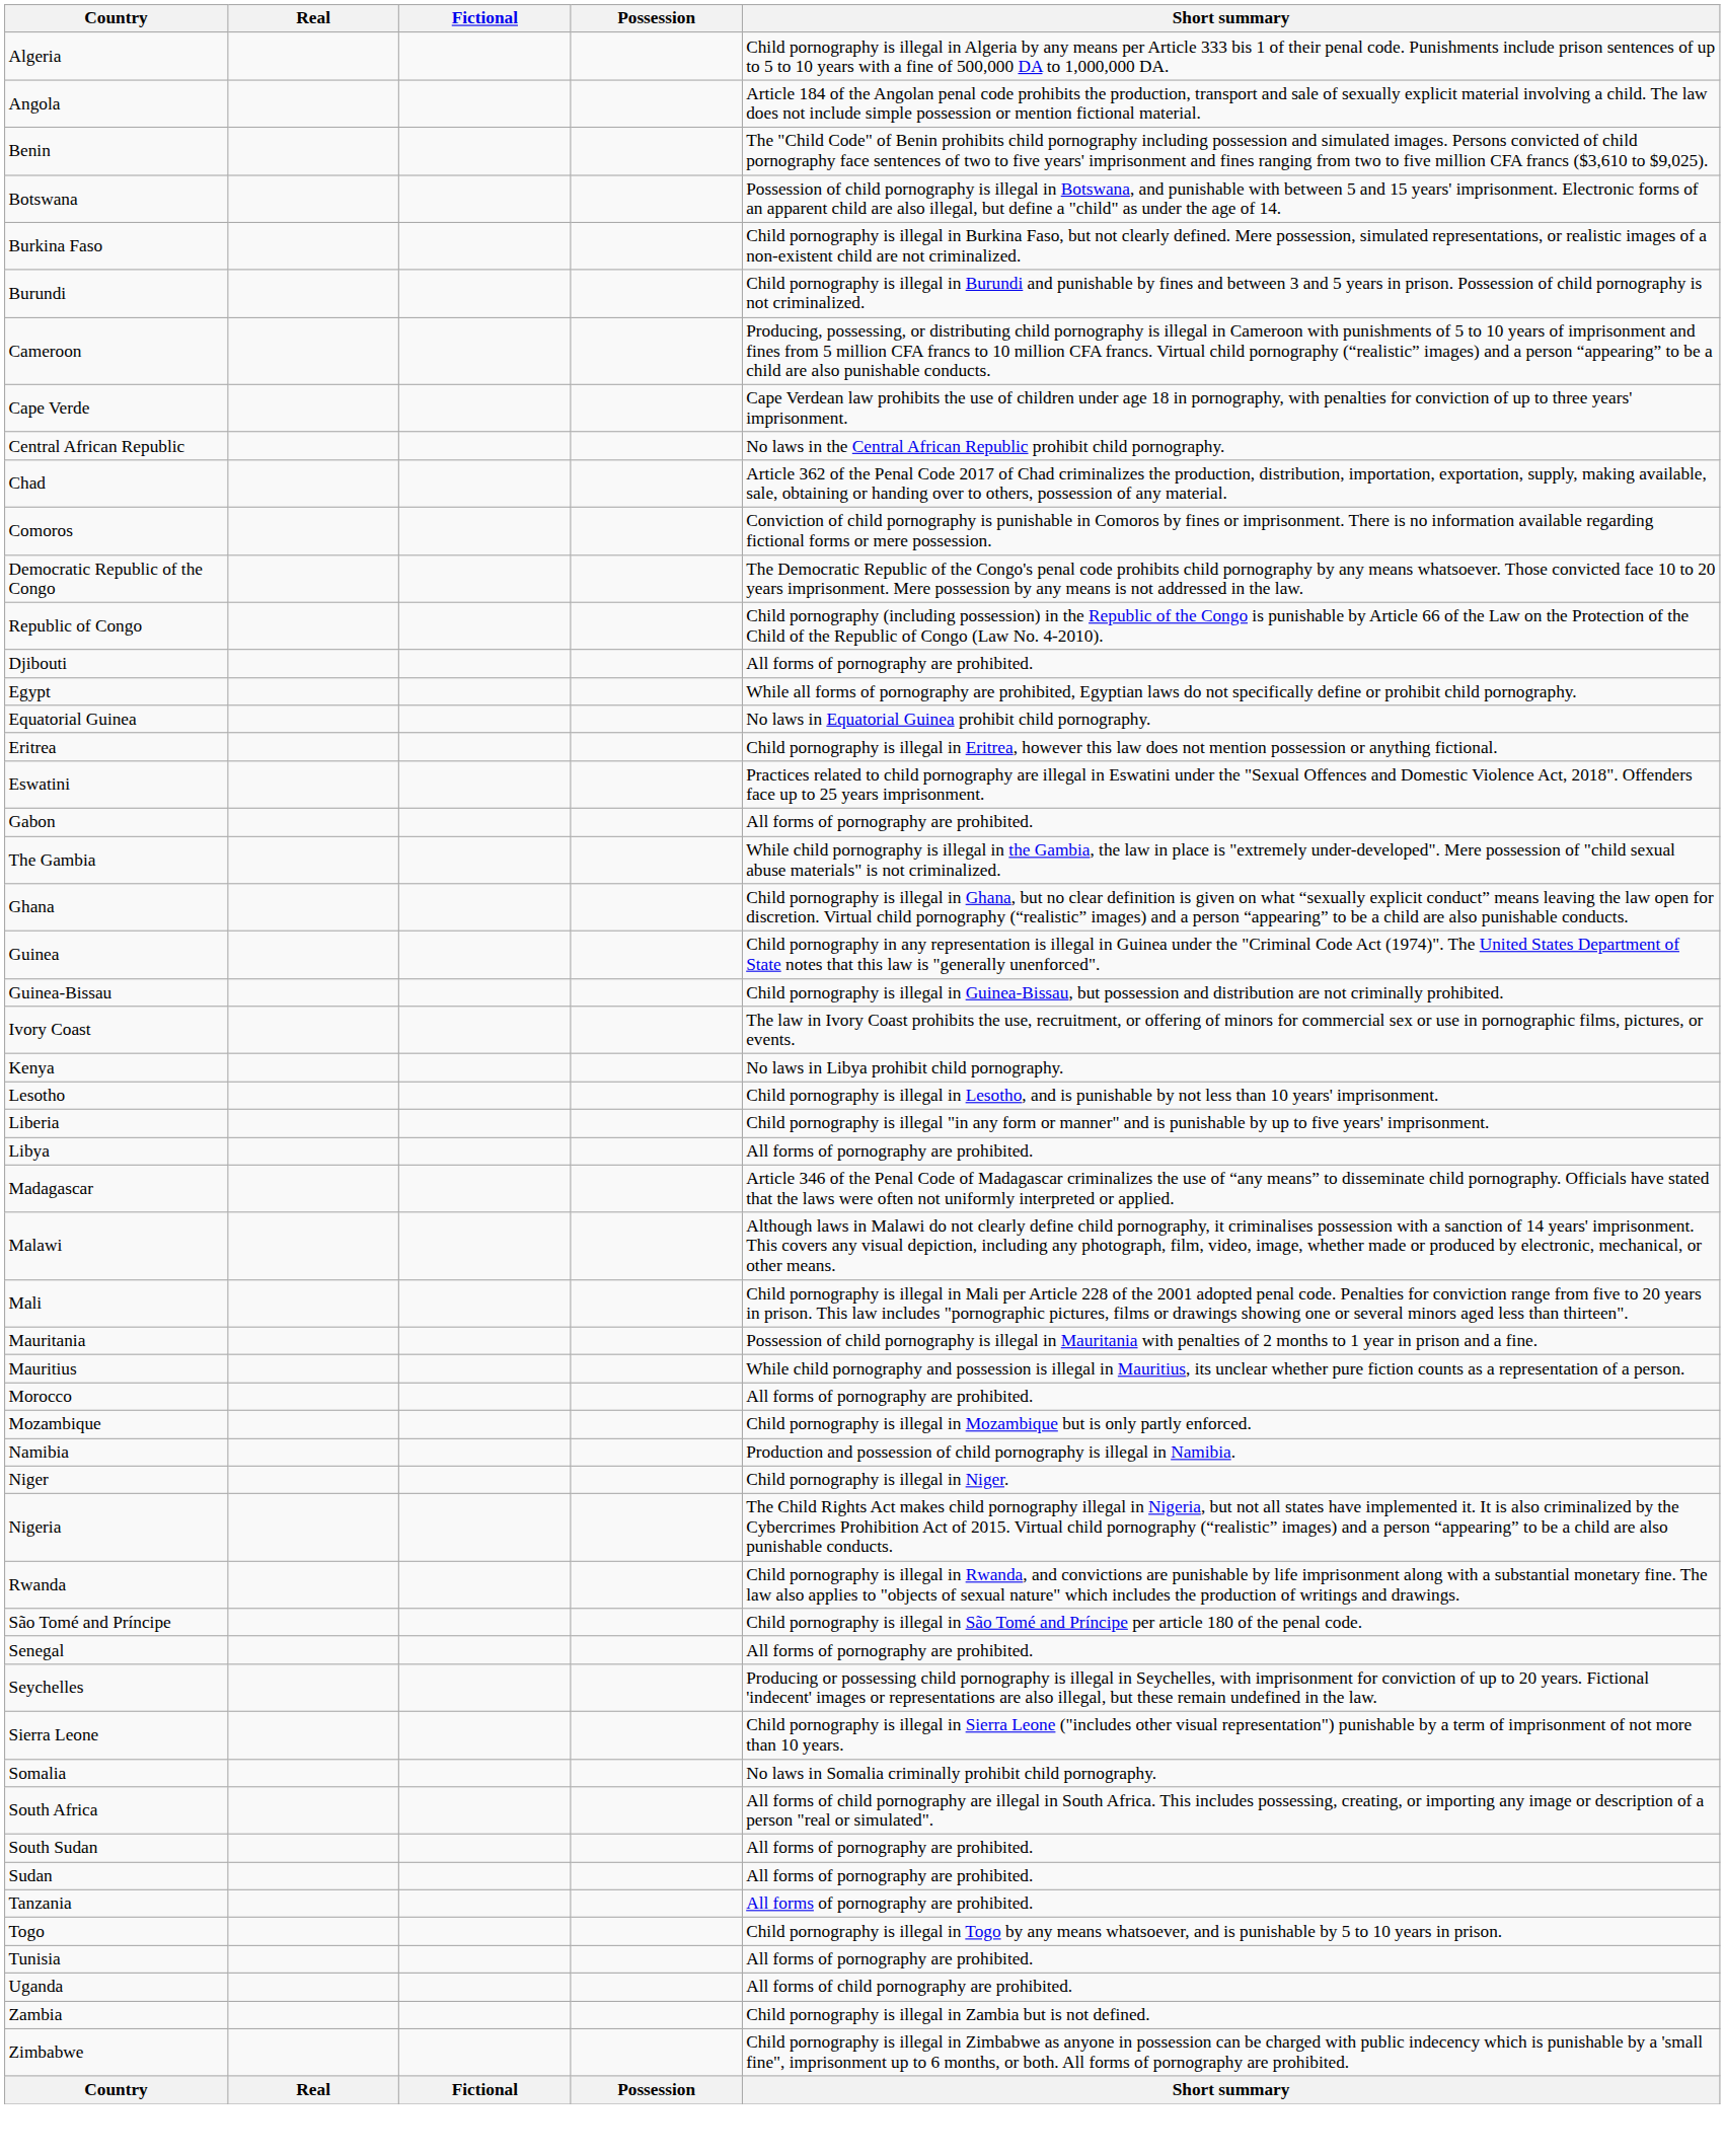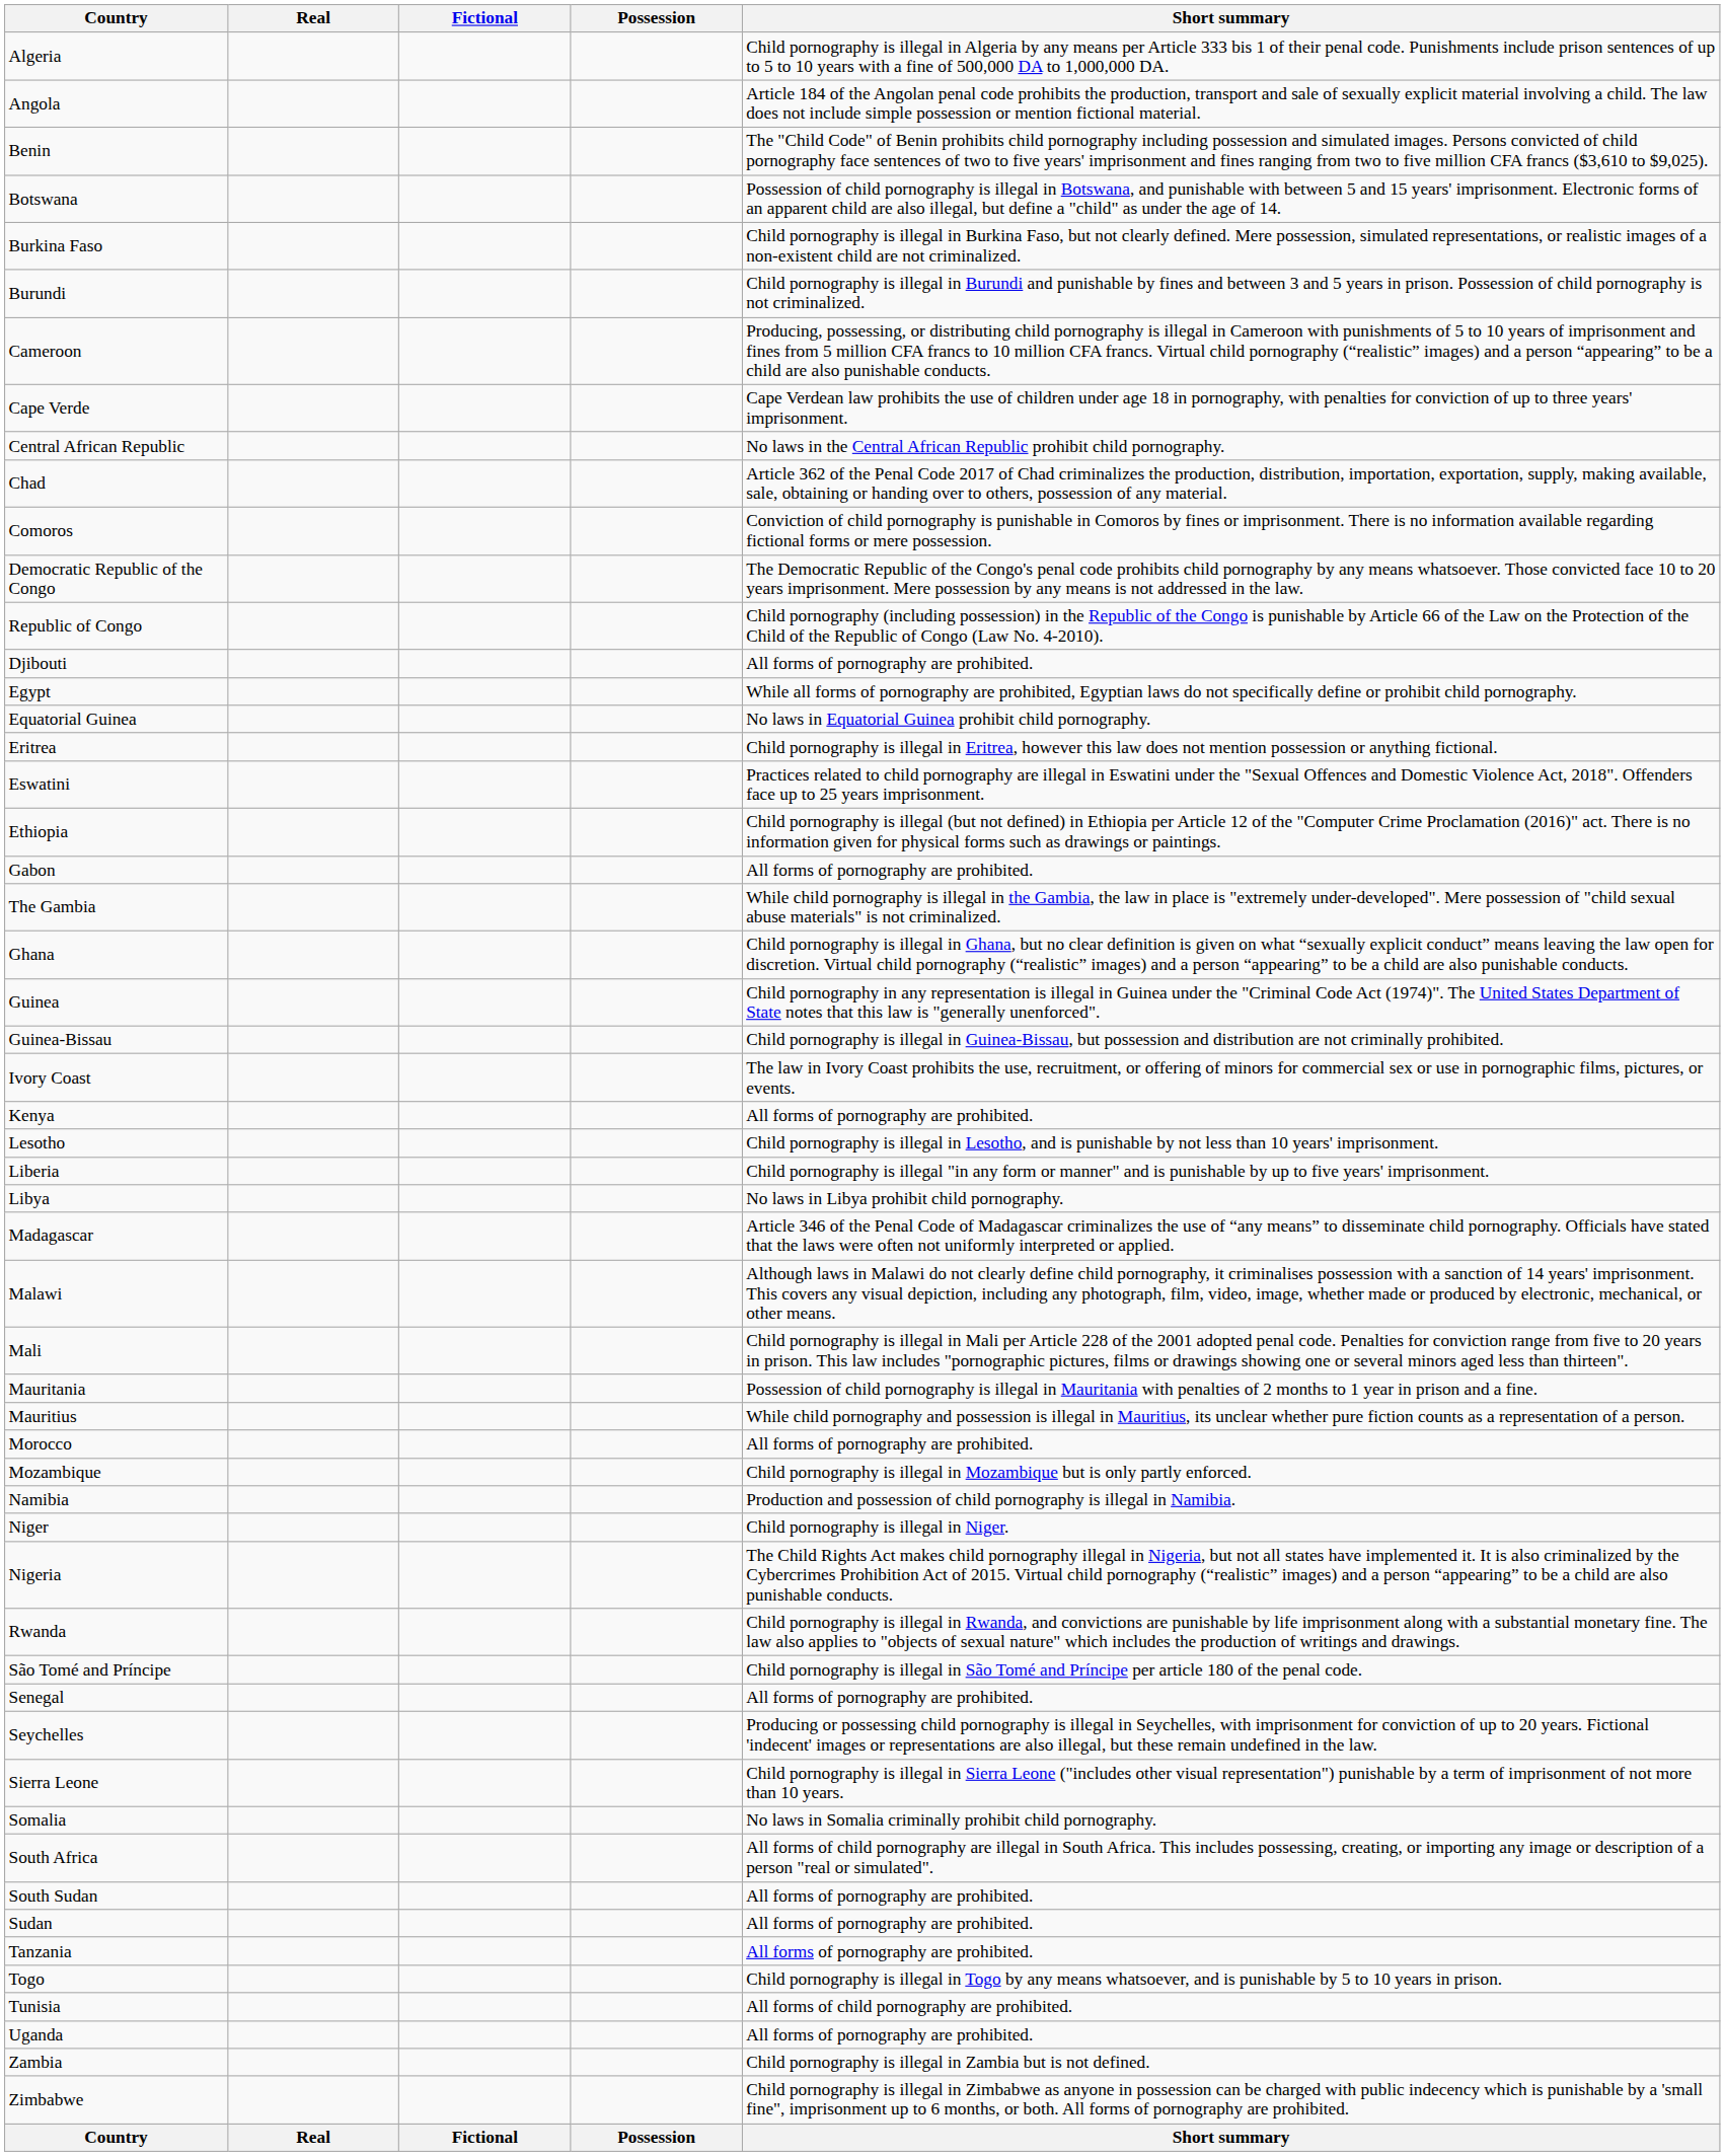 <table class="wikitable sortable">
 <tr>
 <th style="width: 13%">Country</th>
 <th style="width: 10%">Real</th>
 <th style="width: 10%"><a href='#'>Fictional</a></th>
 <th style="width: 10%">Possession</th>
 <th style="width: 57%" class="unsortable">Short summary</th>
 </tr>
 <tr>
 <td>Algeria</td>
 <td></td>
 <td></td>
 <td></td>
 <td>Child pornography is illegal in Algeria by any means per Article 333 bis 1 of their penal code. Punishments include prison sentences of up to 5 to 10 years with a fine of 500,000 <a href='#'>DA</a> to 1,000,000 DA.</td>
 </tr>
 <tr>
 <td>Angola</td>
 <td></td>
 <td></td>
 <td></td>
 <td>Article 184 of the Angolan penal code prohibits the production, transport and sale of sexually explicit material involving a child. The law does not include simple possession or mention fictional material.</td>
 </tr>
 <tr>
 <td>Benin</td>
 <td></td>
 <td></td>
 <td></td>
 <td>The "Child Code" of Benin prohibits child pornography including possession and simulated images. Persons convicted of child pornography face sentences of two to five years' imprisonment and fines ranging from two to five million CFA francs ($3,610 to $9,025).</td>
 </tr>
 <tr>
 <td>Botswana</td>
 <td></td>
 <td></td>
 <td></td>
 <td>Possession of child pornography is illegal in <a href='#'>Botswana</a>, and punishable with between 5 and 15 years' imprisonment. Electronic forms of an apparent child are also illegal, but define a "child" as under the age of 14.</td>
 </tr>
 <tr>
 <td>Burkina Faso</td>
 <td></td>
 <td></td>
 <td></td>
 <td>Child pornography is illegal in Burkina Faso, but not clearly defined. Mere possession, simulated representations, or realistic images of a non-existent child are not criminalized.</td>
 </tr>
 <tr>
 <td>Burundi</td>
 <td></td>
 <td></td>
 <td></td>
 <td>Child pornography is illegal in <a href='#'>Burundi</a> and punishable by fines and between 3 and 5 years in prison. Possession of child pornography is not criminalized.</td>
 </tr>
 <tr>
 <td>Cameroon</td>
 <td></td>
 <td></td>
 <td></td>
 <td>Producing, possessing, or distributing child pornography is illegal in Cameroon with punishments of 5 to 10 years of imprisonment and fines from 5 million CFA francs to 10 million CFA francs. Virtual child pornography (“realistic” images) and a person “appearing” to be a child are also punishable conducts.</td>
 </tr>
 <tr>
 <td>Cape Verde</td>
 <td></td>
 <td></td>
 <td></td>
 <td>Cape Verdean law prohibits the use of children under age 18 in pornography, with penalties for conviction of up to three years' imprisonment.</td>
 </tr>
 <tr>
 <td>Central African Republic</td>
 <td></td>
 <td></td>
 <td></td>
 <td>No laws in the <a href='#'>Central African Republic</a> prohibit child pornography.</td>
 </tr>
 <tr>
 <td>Chad</td>
 <td></td>
 <td></td>
 <td></td>
 <td>Article 362 of the Penal Code 2017 of Chad criminalizes the production, distribution, importation, exportation, supply, making available, sale, obtaining or handing over to others, possession of any material.</td>
 </tr>
 <tr>
 <td>Comoros</td>
 <td></td>
 <td></td>
 <td></td>
 <td>Conviction of child pornography is punishable in Comoros by fines or imprisonment. There is no information available regarding fictional forms or mere possession.</td>
 </tr>
 <tr>
 <td>Democratic Republic of the Congo</td>
 <td></td>
 <td></td>
 <td></td>
 <td>The Democratic Republic of the Congo's penal code prohibits child pornography by any means whatsoever. Those convicted face 10 to 20 years imprisonment. Mere possession by any means is not addressed in the law.</td>
 </tr>
 <tr>
 <td>Republic of Congo</td>
 <td></td>
 <td></td>
 <td></td>
 <td>Child pornography (including possession) in the <a href='#'>Republic of the Congo</a> is punishable by Article 66 of the Law on the Protection of the Child of the Republic of Congo (Law No. 4-2010).</td>
 </tr>
 <tr>
 <td>Djibouti</td>
 <td></td>
 <td></td>
 <td></td>
 <td>All forms of pornography are prohibited.</td>
 </tr>
 <tr>
 <td>Egypt</td>
 <td></td>
 <td></td>
 <td></td>
 <td>While all forms of pornography are prohibited, Egyptian laws do not specifically define or prohibit child pornography. </td>
 </tr>
 <tr>
 <td>Equatorial Guinea</td>
 <td></td>
 <td></td>
 <td></td>
 <td>No laws in <a href='#'>Equatorial Guinea</a> prohibit child pornography.</td>
 </tr>
 <tr>
 <td>Eritrea</td>
 <td></td>
 <td></td>
 <td></td>
 <td>Child pornography is illegal in <a href='#'>Eritrea</a>, however this law does not mention possession or anything fictional.</td>
 </tr>
 <tr>
 <td>Eswatini</td>
 <td></td>
 <td></td>
 <td></td>
 <td>Practices related to child pornography are illegal in Eswatini under the "Sexual Offences and Domestic Violence Act, 2018". Offenders face up to 25 years imprisonment.</td>
 </tr>
 <tr>
+<td>Ethiopia</td>
+<td></td>
+<td></td>
+<td></td>
+<td>Child pornography is illegal (but not defined) in Ethiopia per Article 12 of the "Computer Crime Proclamation (2016)" act. There is no information given for physical forms such as drawings or paintings.</td>
+</tr>
+<tr>
 <td>Gabon</td>
 <td></td>
 <td></td>
 <td></td>
 <td>All forms of pornography are prohibited.</td>
 </tr>
 <tr>
 <td>The Gambia</td>
 <td></td>
 <td></td>
 <td></td>
 <td>While child pornography is illegal in <a href='#'>the Gambia</a>, the law in place is "extremely under-developed". Mere possession of "child sexual abuse materials" is not criminalized.</td>
 </tr>
 <tr>
 <td>Ghana</td>
 <td></td>
 <td></td>
 <td></td>
 <td>Child pornography is illegal in <a href='#'>Ghana</a>, but no clear definition is given on what “sexually explicit conduct” means leaving the law open for discretion. Virtual child pornography (“realistic” images) and a person “appearing” to be a child are also punishable conducts.</td>
 </tr>
 <tr>
 <td>Guinea</td>
 <td></td>
 <td></td>
 <td></td>
 <td>Child pornography in any representation is illegal in Guinea under the "Criminal Code Act (1974)". The <a href='#'>United States Department of State</a> notes that this law is "generally unenforced".</td>
 </tr>
 <tr>
 <td>Guinea-Bissau</td>
 <td></td>
 <td></td>
 <td></td>
 <td>Child pornography is illegal in <a href='#'>Guinea-Bissau</a>, but possession and distribution are not criminally prohibited.</td>
 </tr>
 <tr>
 <td>Ivory Coast</td>
 <td></td>
 <td></td>
 <td></td>
 <td>The law in Ivory Coast prohibits the use, recruitment, or offering of minors for commercial sex or use in pornographic films, pictures, or events.</td>
 </tr>
 <tr>
 <td>Kenya</td>
 <td></td>
 <td></td>
 <td></td>
-<td>No laws in Libya prohibit child pornography.</td>
+<td>All forms of pornography are prohibited.</td>
 </tr>
 <tr>
 <td>Lesotho</td>
 <td></td>
 <td></td>
 <td></td>
 <td>Child pornography is illegal in <a href='#'>Lesotho</a>, and is punishable by not less than 10 years' imprisonment.</td>
 </tr>
 <tr>
 <td>Liberia</td>
 <td></td>
 <td></td>
 <td></td>
 <td>Child pornography is illegal "in any form or manner" and is punishable by up to five years' imprisonment.</td>
 </tr>
 <tr>
 <td>Libya</td>
 <td></td>
 <td></td>
 <td></td>
-<td>All forms of pornography are prohibited.</td>
+<td>No laws in Libya prohibit child pornography.</td>
 </tr>
 <tr>
 <td>Madagascar</td>
 <td></td>
 <td></td>
 <td></td>
 <td>Article 346 of the Penal Code of Madagascar criminalizes the use of “any means” to disseminate child pornography. Officials have stated that the laws were often not uniformly interpreted or applied.</td>
 </tr>
 <tr>
 <td>Malawi</td>
 <td></td>
 <td></td>
 <td></td>
 <td>Although laws in Malawi do not clearly define child pornography, it criminalises possession with a sanction of 14 years' imprisonment. This covers any visual depiction, including any photograph, film, video, image, whether made or produced by electronic, mechanical, or other means.</td>
 </tr>
 <tr>
 <td>Mali</td>
 <td></td>
 <td></td>
 <td></td>
 <td>Child pornography is illegal in Mali per Article 228 of the 2001 adopted penal code. Penalties for conviction range from five to 20 years in prison. This law includes "pornographic pictures, films or drawings showing one or several minors aged less than thirteen".</td>
 </tr>
 <tr>
 <td>Mauritania</td>
 <td></td>
 <td></td>
 <td></td>
 <td>Possession of child pornography is illegal in <a href='#'>Mauritania</a> with penalties of 2 months to 1 year in prison and a fine.</td>
 </tr>
 <tr>
 <td>Mauritius</td>
 <td></td>
 <td></td>
 <td></td>
 <td>While child pornography and possession is illegal in <a href='#'>Mauritius</a>, its unclear whether pure fiction counts as a representation of a person.</td>
 </tr>
 <tr>
 <td>Morocco<br></td>
 <td></td>
 <td></td>
 <td></td>
 <td>All forms of pornography are prohibited.</td>
 </tr>
 <tr>
 <td>Mozambique</td>
 <td></td>
 <td></td>
 <td></td>
 <td>Child pornography is illegal in <a href='#'>Mozambique</a> but is only partly enforced.</td>
 </tr>
 <tr>
 <td>Namibia</td>
 <td></td>
 <td></td>
 <td></td>
 <td>Production and possession of child pornography is illegal in <a href='#'>Namibia</a>.</td>
 </tr>
 <tr>
 <td>Niger</td>
 <td></td>
 <td></td>
 <td></td>
 <td>Child pornography is illegal in <a href='#'>Niger</a>.</td>
 </tr>
 <tr>
 <td>Nigeria</td>
 <td></td>
 <td></td>
 <td></td>
 <td>The Child Rights Act makes child pornography illegal in <a href='#'>Nigeria</a>, but not all states have implemented it. It is also criminalized by the Cybercrimes Prohibition Act of 2015. Virtual child pornography (“realistic” images) and a person “appearing” to be a child are also punishable conducts.</td>
 </tr>
 <tr>
 <td>Rwanda</td>
 <td></td>
 <td></td>
 <td></td>
 <td>Child pornography is illegal in <a href='#'>Rwanda</a>, and convictions are punishable by life imprisonment along with a substantial monetary fine. The law also applies to "objects of sexual nature" which includes the production of writings and drawings.</td>
 </tr>
 <tr>
 <td>São Tomé and Príncipe</td>
 <td></td>
 <td></td>
 <td></td>
 <td>Child pornography is illegal in <a href='#'>São Tomé and Príncipe</a> per article 180 of the penal code.</td>
 </tr>
 <tr>
 <td>Senegal</td>
 <td></td>
 <td></td>
 <td></td>
 <td>All forms of pornography are prohibited.</td>
 </tr>
 <tr>
 <td>Seychelles</td>
 <td></td>
 <td></td>
 <td></td>
 <td>Producing or possessing child pornography is illegal in Seychelles, with imprisonment for conviction of up to 20 years. Fictional 'indecent' images or representations are also illegal, but these remain undefined in the law.</td>
 </tr>
 <tr>
 <td>Sierra Leone</td>
 <td></td>
 <td></td>
 <td></td>
 <td>Child pornography is illegal in <a href='#'>Sierra Leone</a> ("includes other visual representation") punishable by a term of imprisonment of not more than 10 years.</td>
 </tr>
 <tr>
 <td>Somalia</td>
 <td></td>
 <td></td>
 <td></td>
 <td>No laws in Somalia criminally prohibit child pornography.</td>
 </tr>
 <tr>
 <td>South Africa</td>
 <td></td>
 <td></td>
 <td></td>
 <td>All forms of child pornography are illegal in South Africa. This includes possessing, creating, or importing any image or description of a person "real or simulated".</td>
 </tr>
 <tr>
 <td>South Sudan</td>
 <td></td>
 <td></td>
 <td></td>
 <td>All forms of pornography are prohibited.</td>
 </tr>
 <tr>
 <td>Sudan</td>
 <td></td>
 <td></td>
 <td></td>
 <td>All forms of pornography are prohibited.</td>
 </tr>
 <tr>
 <td>Tanzania</td>
 <td></td>
 <td></td>
 <td></td>
 <td><a href='#'>All forms</a> of pornography are prohibited.</td>
 </tr>
 <tr>
 <td>Togo</td>
 <td></td>
 <td></td>
 <td></td>
 <td>Child pornography is illegal in <a href='#'>Togo</a> by any means whatsoever, and is punishable by 5 to 10 years in prison.</td>
 </tr>
 <tr>
 <td>Tunisia</td>
 <td></td>
 <td></td>
 <td></td>
-<td>All forms of pornography are prohibited.</td>
+<td>All forms of child pornography are prohibited.</td>
 </tr>
 <tr>
 <td>Uganda</td>
 <td></td>
 <td></td>
 <td></td>
-<td>All forms of child pornography are prohibited.</td>
+<td>All forms of pornography are prohibited.</td>
 </tr>
 <tr>
 <td>Zambia</td>
 <td></td>
 <td></td>
 <td></td>
 <td>Child pornography is illegal in Zambia but is not defined.</td>
 </tr>
 <tr>
 <td>Zimbabwe</td>
 <td></td>
 <td></td>
 <td></td>
 <td>Child pornography is illegal in Zimbabwe as anyone in possession can be charged with public indecency which is punishable by a 'small fine", imprisonment up to 6 months, or both. All forms of pornography are prohibited.</td>
 </tr>
 <tr>
 <th style="width: 13%">Country</th>
 <th style="width: 10%">Real</th>
 <th style="width: 10%">Fictional</th>
 <th style="width: 10%">Possession</th>
 <th style="width: 57%" class="unsortable">Short summary</th>
 </tr>
 </table>
